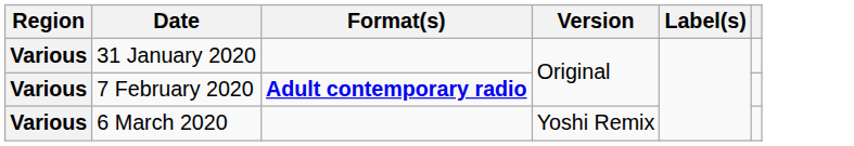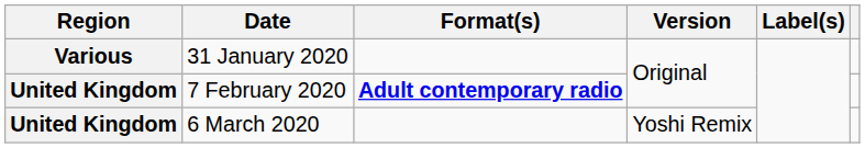 <table class="wikitable plainrowheaders">
 <tr>
 <th scope="col">Region</th>
 <th scope="col">Date</th>
 <th scope="col">Format(s)</th>
 <th scope="col">Version</th>
 <th scope="col">Label(s)</th>
 <th scope="col"></th>
 </tr>
 <tr>
 <th scope="row">Various</th>
 <td>31 January 2020</td>
 <td></td>
 <td rowspan="2">Original</td>
 <td rowspan="3"></td>
 <td style="text-align:center;"></td>
 </tr>
 <tr>
-<th scope="row">Various</th>
+<th scope="row">United Kingdom</th>
 <td>7 February 2020</td>
 <td><strong><a href='#'>Adult contemporary radio</a></strong></td>
 <td style="text-align:center;"></td>
 </tr>
 <tr>
-<th scope="row">Various</th>
+<th scope="row">United Kingdom</th>
 <td>6 March 2020</td>
 <td></td>
 <td>Yoshi Remix</td>
 <td style="text-align:center;"></td>
 </tr>
 </table>
